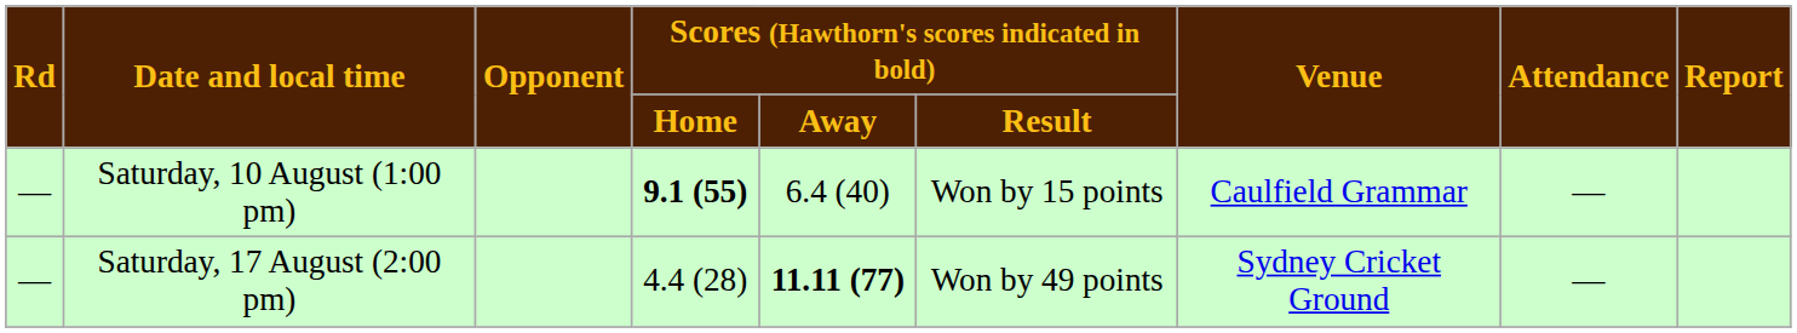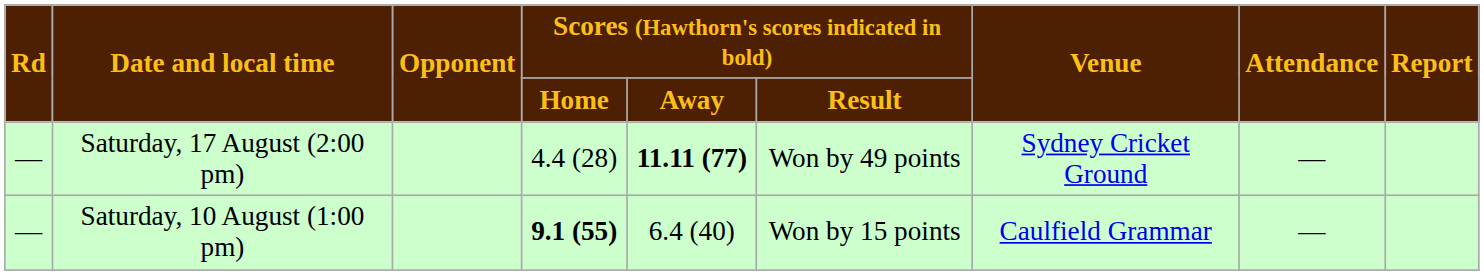 <table class="wikitable" style="text-align:center">
 <tr>
 <th rowspan="2" style="background: #4D2004; color: #FBBF15">Rd</th>
 <th rowspan="2" style="background: #4D2004; color: #FBBF15">Date and local time</th>
 <th rowspan="2" style="background: #4D2004; color: #FBBF15">Opponent</th>
 <th colspan="3" style="background: #4D2004; color: #FBBF15">Scores <small>(Hawthorn's scores indicated in <strong>bold</strong>)</small></th>
 <th rowspan="2" style="background: #4D2004; color: #FBBF15">Venue</th>
 <th rowspan="2" style="background: #4D2004; color: #FBBF15">Attendance</th>
 <th rowspan="2" style="background: #4D2004; color: #FBBF15">Report</th>
 </tr>
 <tr>
 <th style="background: #4D2004; color: #FBBF15">Home</th>
 <th style="background: #4D2004; color: #FBBF15">Away</th>
 <th style="background: #4D2004; color: #FBBF15">Result</th>
 </tr>
 <tr style=background:#cfc>
 <td>—</td>
+<td>Saturday, 17 August (2:00 pm)</td>
+<td></td>
+<td>4.4 (28)</td>
+<td><strong>11.11 (77)</strong></td>
+<td>Won by 49 points</td>
+<td><a href='#'>Sydney Cricket Ground</a></td>
+<td>—</td>
+<td></td>
+</tr>
+<tr style=background:#cfc>
+<td>—</td>
 <td>Saturday, 10 August (1:00 pm)</td>
 <td></td>
 <td><strong>9.1 (55)</strong></td>
 <td>6.4 (40)</td>
 <td>Won by 15 points</td>
 <td><a href='#'>Caulfield Grammar</a></td>
 <td>—</td>
 <td></td>
 </tr>
-<tr style=background:#cfc>
-<td>—</td>
-<td>Saturday, 17 August (2:00 pm)</td>
-<td></td>
-<td>4.4 (28)</td>
-<td><strong>11.11 (77)</strong></td>
-<td>Won by 49 points</td>
-<td><a href='#'>Sydney Cricket Ground</a></td>
-<td>—</td>
-<td></td>
-</tr>
 </table>
